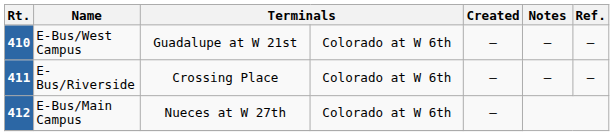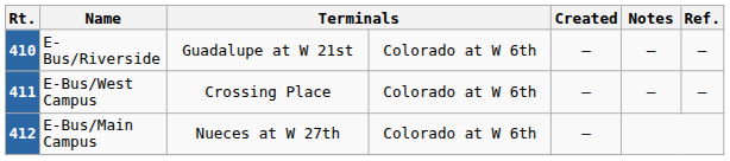 <table class="wikitable sortable" style="text-align: center; width:100%;">
 <tr>
 <th scope="col" style="width: 1.5em;">Rt.</th>
 <th scope="col" style="width: 8em;">Name</th>
 <th colspan=2 class="unsortable">Terminals</th>
 <th scope="col" style="width: 4em;">Created</th>
 <th class="unsortable">Notes</th>
 <th scope="col" style="width: 1em;" class="unsortable">Ref.</th>
 </tr>
 <tr>
 <th style="background: #2C67A5; color:#FFFFFF;">410</th>
-<td align="left">E-Bus/West Campus</td>
+<td align="left">E-Bus/Riverside</td>
 <td>Guadalupe at W 21st</td>
 <td>Colorado at W 6th</td>
 <td>—</td>
 <td>—</td>
 <td>—</td>
 </tr>
 <tr>
 <th style="background: #2C67A5; color:#FFFFFF;">411</th>
-<td align="left">E-Bus/Riverside</td>
+<td align="left">E-Bus/West Campus</td>
 <td>Crossing Place</td>
 <td>Colorado at W 6th</td>
 <td>—</td>
 <td>—</td>
 <td>—</td>
 </tr>
 <tr>
 <th style="background: #2C67A5; color:#FFFFFF;">412</th>
 <td align="left">E-Bus/Main Campus</td>
 <td>Nueces at W 27th</td>
 <td>Colorado at W 6th</td>
 <td>—</td>
 </tr>
 <tr>
 </tr>
 </table>
